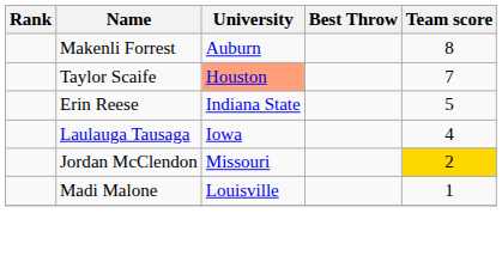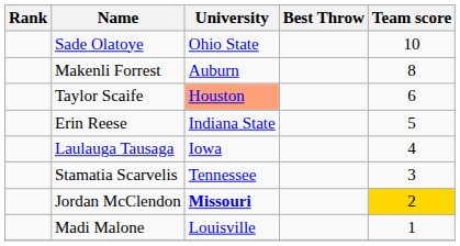 <table class="wikitable sortable" style="text-align:center">
 <tr>
 <th>Rank</th>
 <th>Name</th>
 <th>University</th>
 <th>Best Throw</th>
 <th>Team score</th>
+</tr>
+<tr>
+<td></td>
+<td align=left><a href='#'>Sade Olatoye</a></td>
+<td align=left><a href='#'>Ohio State</a></td>
+<td><strong></strong></td>
+<td>10</td>
 </tr>
 <tr>
 <td></td>
 <td align=left>Makenli Forrest</td>
 <td align=left><a href='#'>Auburn</a></td>
 <td><strong></strong></td>
 <td>8</td>
 </tr>
 <tr>
 <td></td>
 <td align=left>Taylor Scaife</td>
 <td align=left style="background: lightsalmon;"><a href='#'>Houston</a></td>
 <td><strong></strong></td>
-<td>7</td>
+<td>6</td>
 </tr>
 <tr>
 <td></td>
 <td align=left>Erin Reese</td>
 <td align=left><a href='#'>Indiana State</a></td>
 <td><strong></strong></td>
 <td>5</td>
 </tr>
 <tr>
 <td></td>
 <td align=left><a href='#'>Laulauga Tausaga</a></td>
 <td align=left><a href='#'>Iowa</a></td>
 <td><strong></strong></td>
 <td>4</td>
 </tr>
 <tr>
 <td></td>
+<td align=left>Stamatia Scarvelis </td>
+<td align=left><a href='#'>Tennessee</a></td>
+<td><strong></strong></td>
+<td>3</td>
+</tr>
+<tr>
+<td></td>
 <td align=left>Jordan McClendon</td>
-<td align=left><a href='#'>Missouri</a></td>
+<td align=left><strong><a href='#'>Missouri</a></strong></td>
 <td><strong></strong></td>
 <td style="background: gold;">2</td>
 </tr>
 <tr>
 <td></td>
 <td align=left>Madi Malone</td>
 <td align=left><a href='#'>Louisville</a></td>
 <td><strong></strong></td>
 <td>1</td>
 </tr>
 <tr>
 </tr>
 </table>
